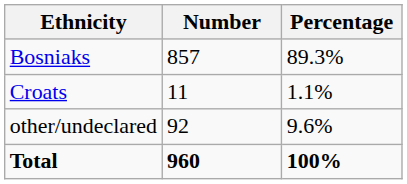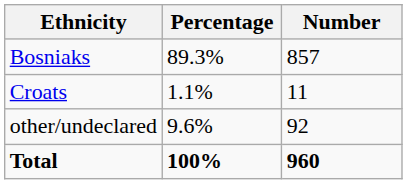 <table class="wikitable">
 <tr>
 <th width="100px">Ethnicity</th>
+<th width="80px">Percentage</th>
 <th width="80px">Number</th>
-<th width="80px">Percentage</th>
 </tr>
 <tr>
 <td><a href='#'>Bosniaks</a></td>
+<td>89.3%</td>
 <td>857</td>
-<td>89.3%</td>
 </tr>
 <tr>
 <td><a href='#'>Croats</a></td>
+<td>1.1%</td>
 <td>11</td>
-<td>1.1%</td>
 </tr>
 <tr>
 <td>other/undeclared</td>
+<td>9.6%</td>
 <td>92</td>
-<td>9.6%</td>
 </tr>
 <tr>
 <td><strong>Total</strong></td>
+<td><strong>100%</strong></td>
 <td><strong>960</strong></td>
-<td><strong>100%</strong></td>
 </tr>
 </table>
